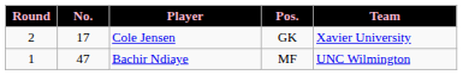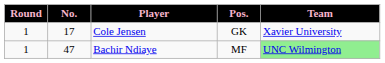 <table class="wikitable"  style="text-align:center; font-size:90%; ">
 <tr>
 <th style="background:#000000; color:#F7B5CD; width:50px;">Round</th>
 <th style="background:#000000; color:#F7B5CD; width:50px;">No.</th>
 <th style="background:#000000; color:#F7B5CD; width:160px;">Player</th>
 <th style="background:#000000; color:#F7B5CD; width:50px;">Pos.</th>
 <th style="background:#000000; color:#F7B5CD; width:150px;">Team</th>
 </tr>
 <tr>
-<td>2</td>
+<td>1</td>
 <td>17</td>
 <td style="text-align:left"> <a href='#'>Cole Jensen</a></td>
 <td>GK</td>
 <td style="text-align:left"><a href='#'>Xavier University</a></td>
 </tr>
 <tr>
 <td>1</td>
 <td>47</td>
 <td style="text-align:left">  <a href='#'>Bachir Ndiaye</a></td>
 <td>MF</td>
-<td style="text-align:left"><a href='#'>UNC Wilmington</a></td>
+<td style="background: lightgreen; text-align:left"><a href='#'>UNC Wilmington</a></td>
 </tr>
 </table>
